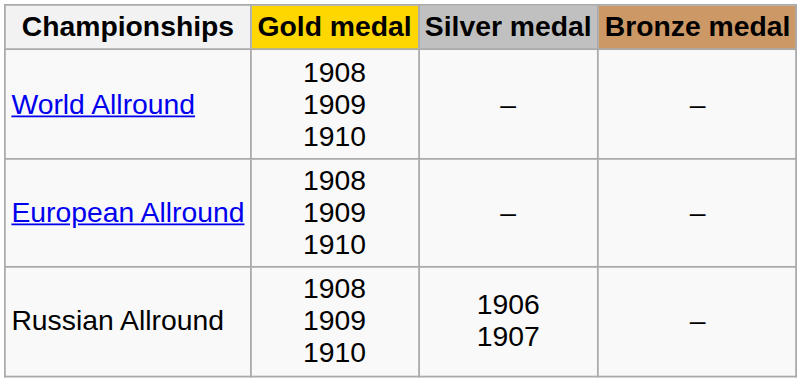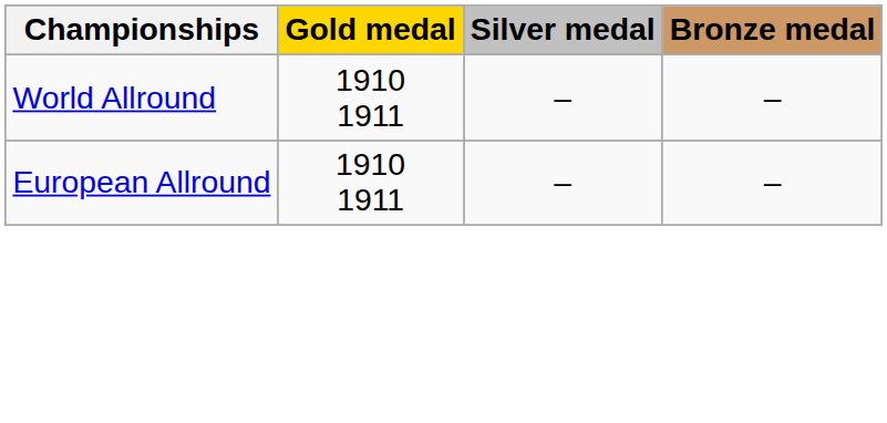 <table class="wikitable">
 <tr>
 <th>Championships</th>
 <td align=center bgcolor=gold><strong>Gold medal</strong></td>
 <td align=center bgcolor=silver><strong>Silver medal</strong></td>
 <td align=center bgcolor=cc9966><strong>Bronze medal</strong></td>
 </tr>
 <tr align="center">
 <td align="left"><a href='#'>World Allround</a></td>
-<td>1908 <br> 1909 <br> 1910</td>
+<td>1910 <br> 1911</td>
 <td>–</td>
 <td>–</td>
 </tr>
 <tr align="center">
 <td align="left"><a href='#'>European Allround</a></td>
-<td>1908 <br> 1909 <br> 1910</td>
+<td>1910 <br> 1911</td>
 <td>–</td>
 <td>–</td>
 </tr>
-<tr align="center">
-<td align="left">Russian Allround</td>
-<td>1908 <br> 1909 <br> 1910</td>
-<td>1906 <br> 1907</td>
-<td>–</td>
-</tr>
 </table>
